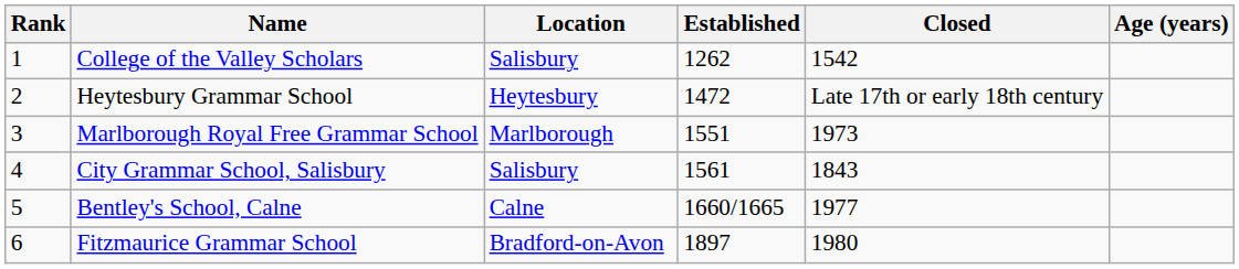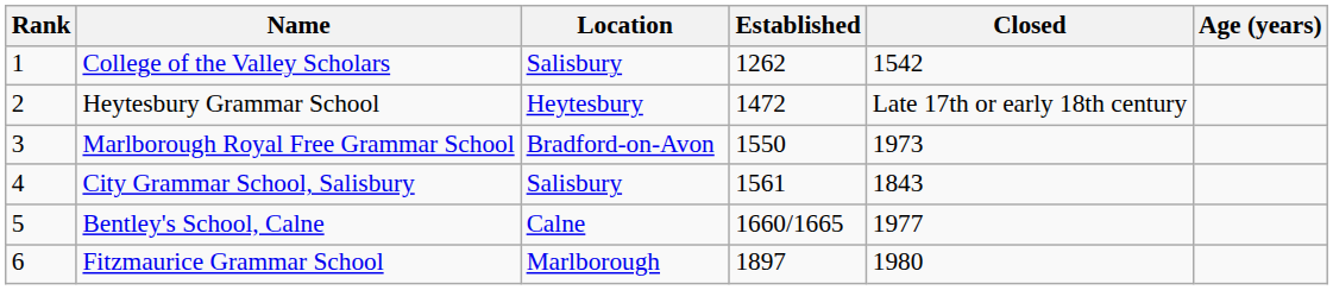 <table class="sortable wikitable" style="text-align:left;font-size:90%;line-height:110%;clear:left;">
 <tr>
 <th width="20">Rank</th>
 <th>Name</th>
 <th width="112">Location</th>
 <th>Established</th>
 <th>Closed</th>
 <th>Age (years)</th>
 </tr>
 <tr>
 <td>1</td>
 <td><a href='#'>College of the Valley Scholars</a></td>
 <td><a href='#'>Salisbury</a></td>
 <td>1262</td>
 <td>1542</td>
 <td></td>
 </tr>
 <tr>
 <td>2</td>
 <td>Heytesbury Grammar School</td>
 <td><a href='#'>Heytesbury</a></td>
 <td>1472</td>
 <td>Late 17th or early 18th century</td>
 <td></td>
 </tr>
 <tr>
 <td>3</td>
 <td><a href='#'>Marlborough Royal Free Grammar School</a></td>
-<td><a href='#'>Marlborough</a></td>
-<td>1551</td>
+<td><a href='#'>Bradford-on-Avon</a></td>
+<td>1550</td>
 <td>1973</td>
 <td></td>
 </tr>
 <tr>
 <td>4</td>
 <td><a href='#'>City Grammar School, Salisbury</a></td>
 <td><a href='#'>Salisbury</a></td>
 <td>1561</td>
 <td>1843</td>
 </tr>
 <tr>
 <td>5</td>
 <td><a href='#'>Bentley's School, Calne</a></td>
 <td><a href='#'>Calne</a></td>
 <td>1660/1665</td>
 <td>1977</td>
 <td></td>
 </tr>
 <tr>
 <td>6</td>
 <td><a href='#'>Fitzmaurice Grammar School</a></td>
-<td><a href='#'>Bradford-on-Avon</a></td>
+<td><a href='#'>Marlborough</a></td>
 <td>1897</td>
 <td>1980</td>
 <td></td>
 </tr>
 </table>
